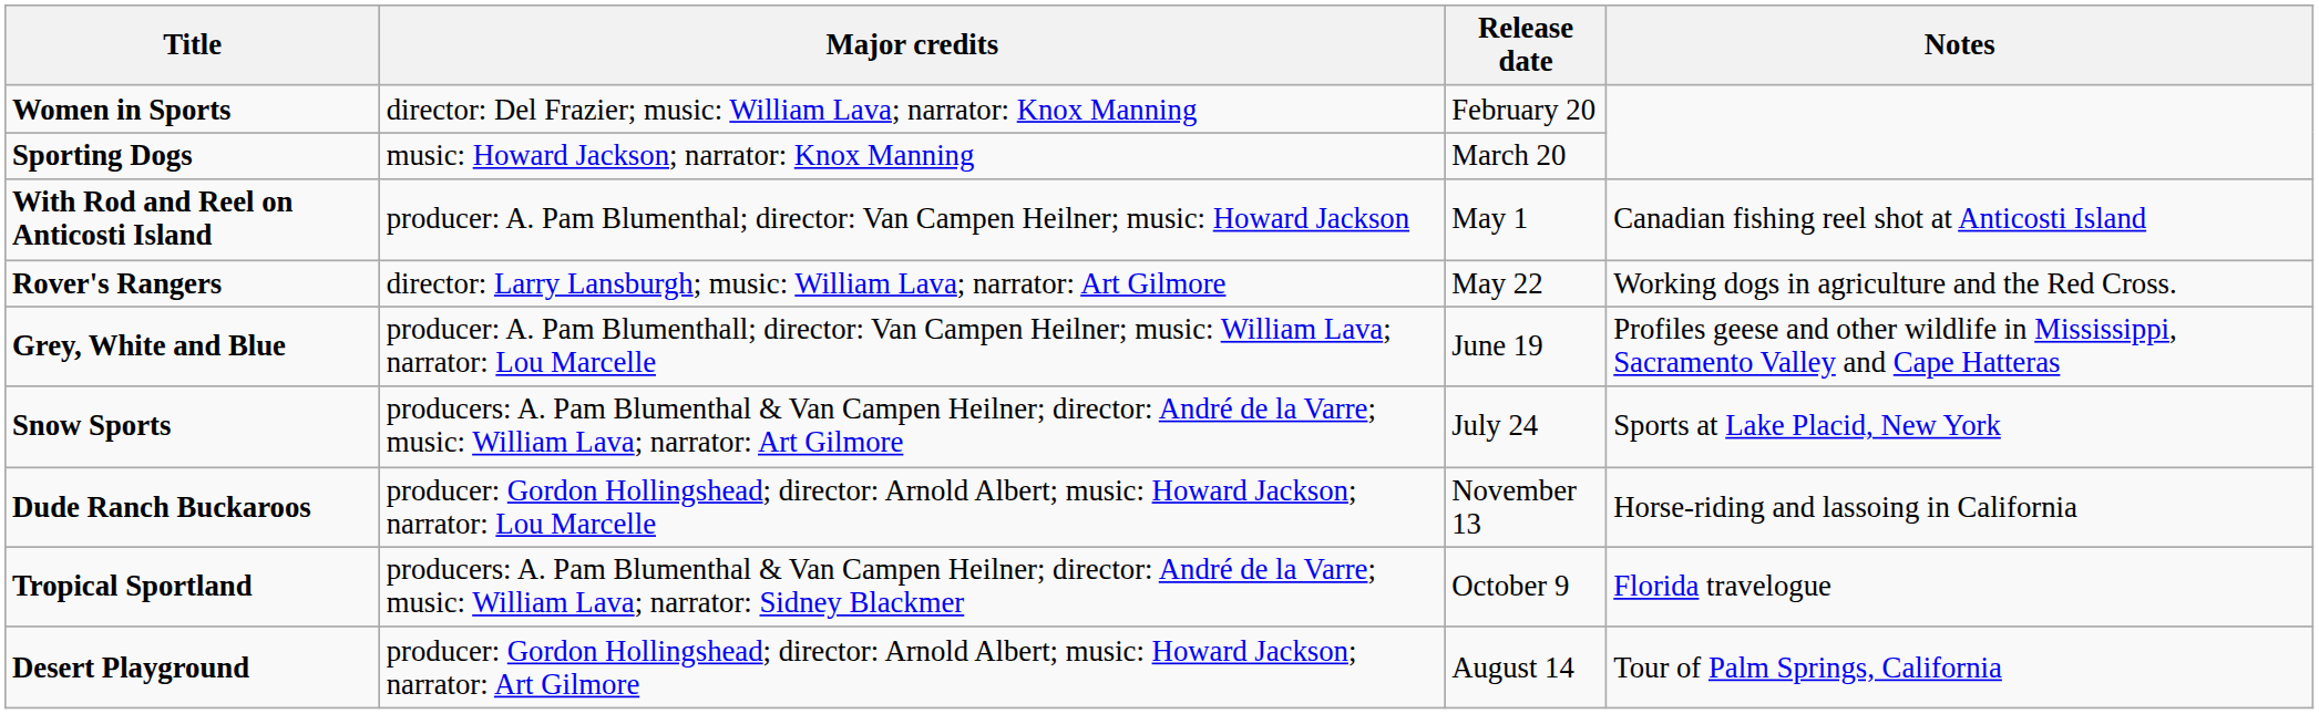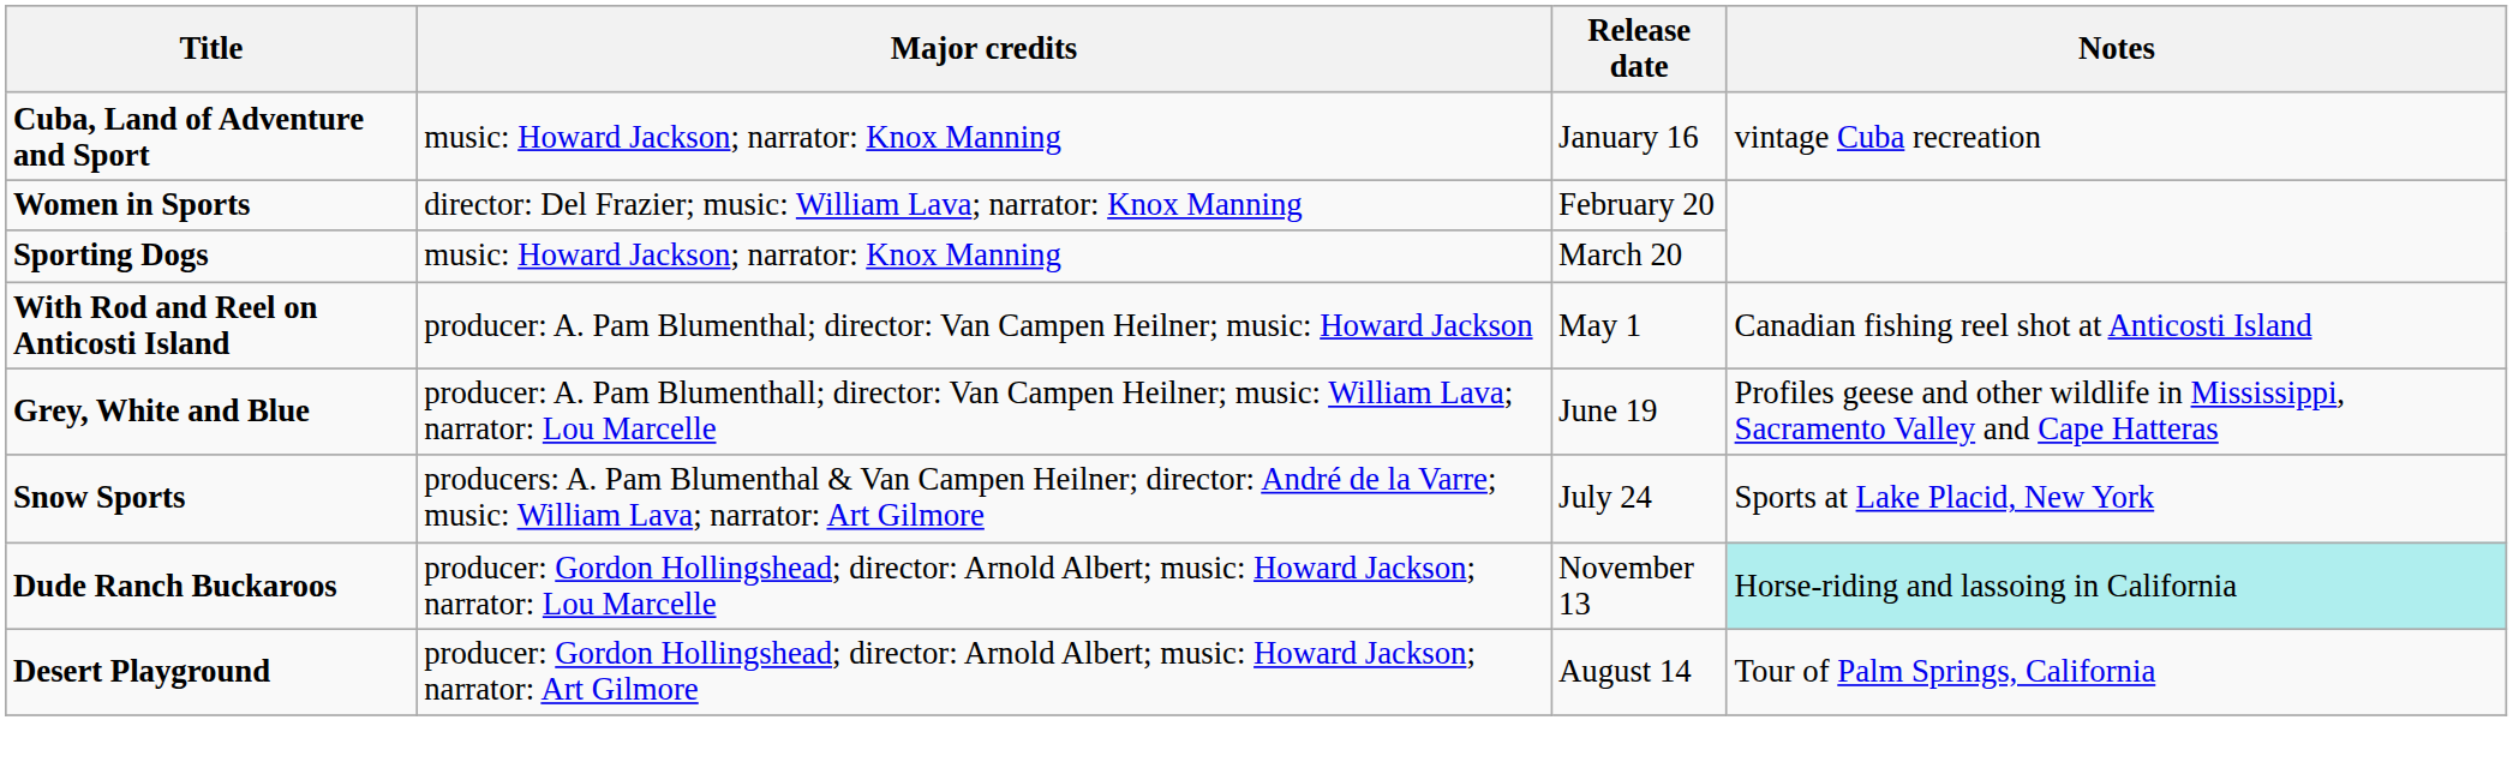 <table class="wikitable sortable" border="1">
 <tr>
 <th>Title</th>
 <th>Major credits</th>
 <th>Release date</th>
 <th>Notes</th>
+</tr>
+<tr>
+<td><strong>Cuba, Land of Adventure and Sport</strong></td>
+<td>music: <a href='#'>Howard Jackson</a>; narrator: <a href='#'>Knox Manning</a></td>
+<td>January  16</td>
+<td>vintage <a href='#'>Cuba</a> recreation</td>
 </tr>
 <tr>
 <td><strong>Women in Sports</strong></td>
 <td>director: Del Frazier; music: <a href='#'>William Lava</a>; narrator: <a href='#'>Knox Manning</a></td>
 <td>February  20</td>
 </tr>
 <tr>
 <td><strong>Sporting Dogs</strong></td>
 <td>music: <a href='#'>Howard Jackson</a>; narrator: <a href='#'>Knox Manning</a></td>
 <td>March 20</td>
 </tr>
 <tr>
 <td><strong>With Rod and Reel on Anticosti Island</strong></td>
 <td>producer: A. Pam Blumenthal; director: Van Campen Heilner; music: <a href='#'>Howard Jackson</a></td>
 <td>May 1</td>
 <td>Canadian fishing reel shot at <a href='#'>Anticosti Island</a></td>
 </tr>
 <tr>
-<td><strong>Rover's Rangers</strong></td>
-<td>director: <a href='#'>Larry Lansburgh</a>; music: <a href='#'>William Lava</a>; narrator: <a href='#'>Art Gilmore</a></td>
-<td>May 22</td>
-<td>Working dogs in agriculture and the Red Cross.</td>
-</tr>
-<tr>
 <td><strong>Grey, White and Blue</strong></td>
 <td>producer: A. Pam Blumenthall; director: Van Campen Heilner; music: <a href='#'>William Lava</a>; narrator: <a href='#'>Lou Marcelle</a></td>
 <td>June 19</td>
 <td>Profiles geese and other wildlife in <a href='#'>Mississippi</a>, <a href='#'>Sacramento Valley</a> and <a href='#'>Cape Hatteras</a></td>
 </tr>
 <tr>
 <td><strong>Snow Sports</strong></td>
 <td>producers: A. Pam Blumenthal & Van Campen Heilner; director: <a href='#'>André de la Varre</a>; music: <a href='#'>William Lava</a>; narrator: <a href='#'>Art Gilmore</a></td>
 <td>July 24</td>
 <td>Sports at <a href='#'>Lake Placid, New York</a></td>
 </tr>
 <tr>
 <td><strong>Dude Ranch Buckaroos</strong></td>
 <td>producer: <a href='#'>Gordon Hollingshead</a>; director: Arnold Albert; music: <a href='#'>Howard Jackson</a>; narrator: <a href='#'>Lou Marcelle</a></td>
 <td>November 13</td>
-<td>Horse-riding and lassoing in California</td>
-</tr>
-<tr>
-<td><strong>Tropical Sportland</strong></td>
-<td>producers: A. Pam Blumenthal & Van Campen Heilner; director: <a href='#'>André de la Varre</a>; music: <a href='#'>William Lava</a>; narrator: <a href='#'>Sidney Blackmer</a></td>
-<td>October  9</td>
-<td><a href='#'>Florida</a> travelogue</td>
+<td style="background: paleturquoise;">Horse-riding and lassoing in California</td>
 </tr>
 <tr>
 <td><strong>Desert Playground</strong></td>
 <td>producer: <a href='#'>Gordon Hollingshead</a>; director: Arnold Albert; music: <a href='#'>Howard Jackson</a>; narrator: <a href='#'>Art Gilmore</a></td>
 <td>August 14</td>
 <td>Tour of <a href='#'>Palm Springs, California</a></td>
 </tr>
 </table>
